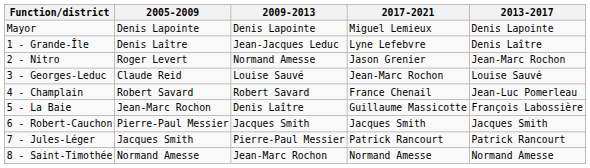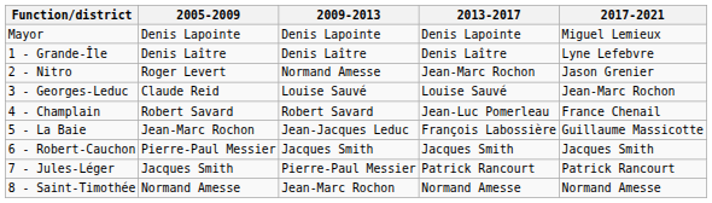 <table class="wikitable">
 <tr>
 <th>Function/district</th>
 <th>2005-2009</th>
 <th>2009-2013</th>
+<th>2013-2017</th>
 <th>2017-2021</th>
-<th>2013-2017</th>
 </tr>
 <tr>
 <td>Mayor</td>
 <td>Denis Lapointe</td>
 <td>Denis Lapointe</td>
+<td>Denis Lapointe</td>
 <td>Miguel Lemieux</td>
-<td>Denis Lapointe</td>
 </tr>
 <tr>
 <td>1 - Grande-Île</td>
 <td>Denis Laître</td>
-<td>Jean-Jacques Leduc</td>
+<td>Denis Laître</td>
+<td>Denis Laître</td>
 <td>Lyne Lefebvre</td>
-<td>Denis Laître</td>
 </tr>
 <tr>
 <td>2 - Nitro</td>
 <td>Roger Levert</td>
 <td>Normand Amesse</td>
+<td>Jean-Marc Rochon</td>
 <td>Jason Grenier</td>
-<td>Jean-Marc Rochon</td>
 </tr>
 <tr>
 <td>3 - Georges-Leduc</td>
 <td>Claude Reid</td>
 <td>Louise Sauvé</td>
+<td>Louise Sauvé</td>
 <td>Jean-Marc Rochon</td>
-<td>Louise Sauvé</td>
 </tr>
 <tr>
 <td>4 - Champlain</td>
 <td>Robert Savard</td>
 <td>Robert Savard</td>
+<td>Jean-Luc Pomerleau</td>
 <td>France Chenail</td>
-<td>Jean-Luc Pomerleau</td>
 </tr>
 <tr>
 <td>5 - La Baie</td>
 <td>Jean-Marc Rochon</td>
-<td>Denis Laître</td>
+<td>Jean-Jacques Leduc</td>
+<td>François Labossière</td>
 <td>Guillaume Massicotte</td>
-<td>François Labossière</td>
 </tr>
 <tr>
 <td>6 - Robert-Cauchon</td>
 <td>Pierre-Paul Messier</td>
 <td>Jacques Smith</td>
 <td>Jacques Smith</td>
 <td>Jacques Smith</td>
 </tr>
 <tr>
 <td>7 - Jules-Léger</td>
 <td>Jacques Smith</td>
 <td>Pierre-Paul Messier</td>
 <td>Patrick Rancourt</td>
 <td>Patrick Rancourt</td>
 </tr>
 <tr>
 <td>8 - Saint-Timothée</td>
 <td>Normand Amesse</td>
 <td>Jean-Marc Rochon</td>
 <td>Normand Amesse</td>
 <td>Normand Amesse</td>
 </tr>
 </table>
